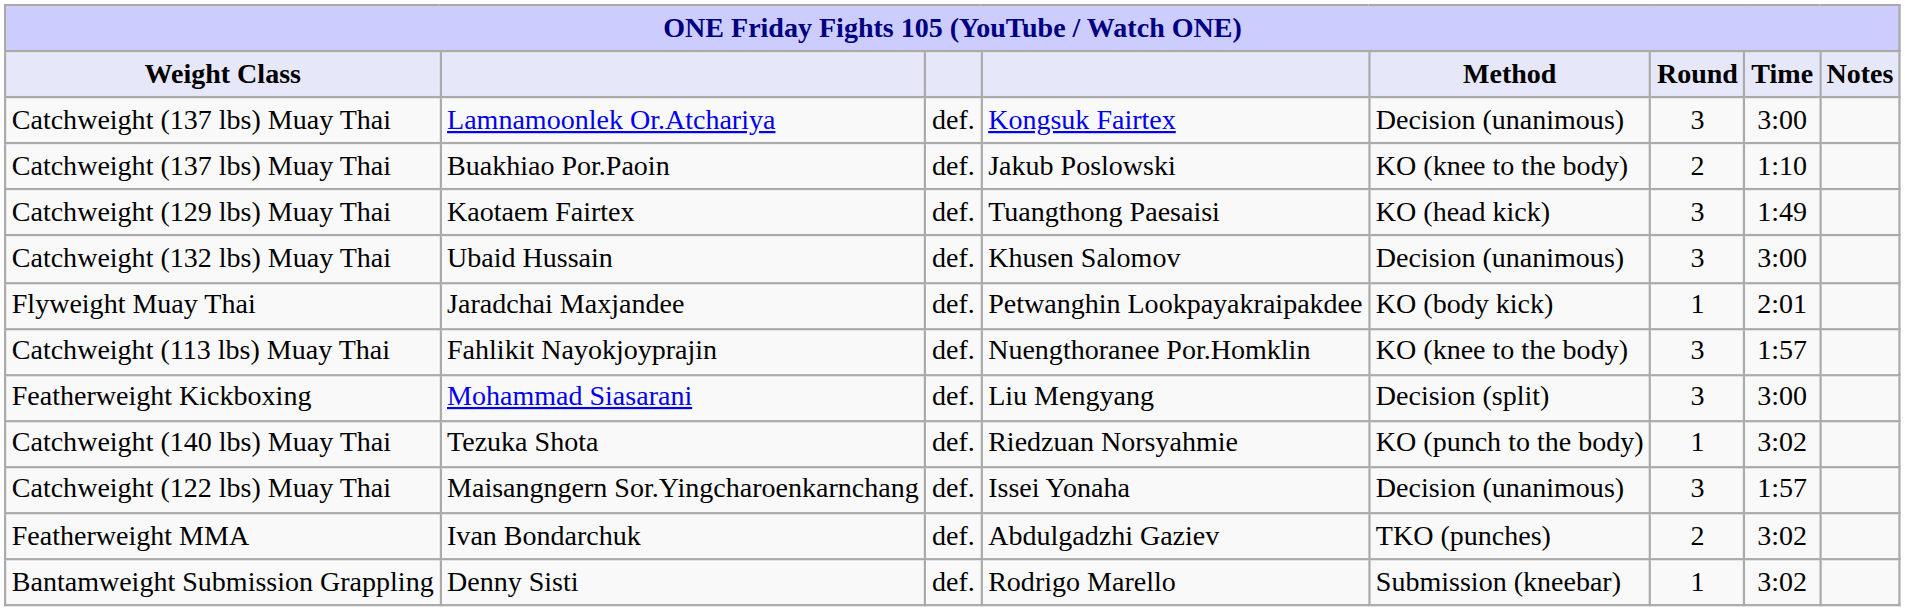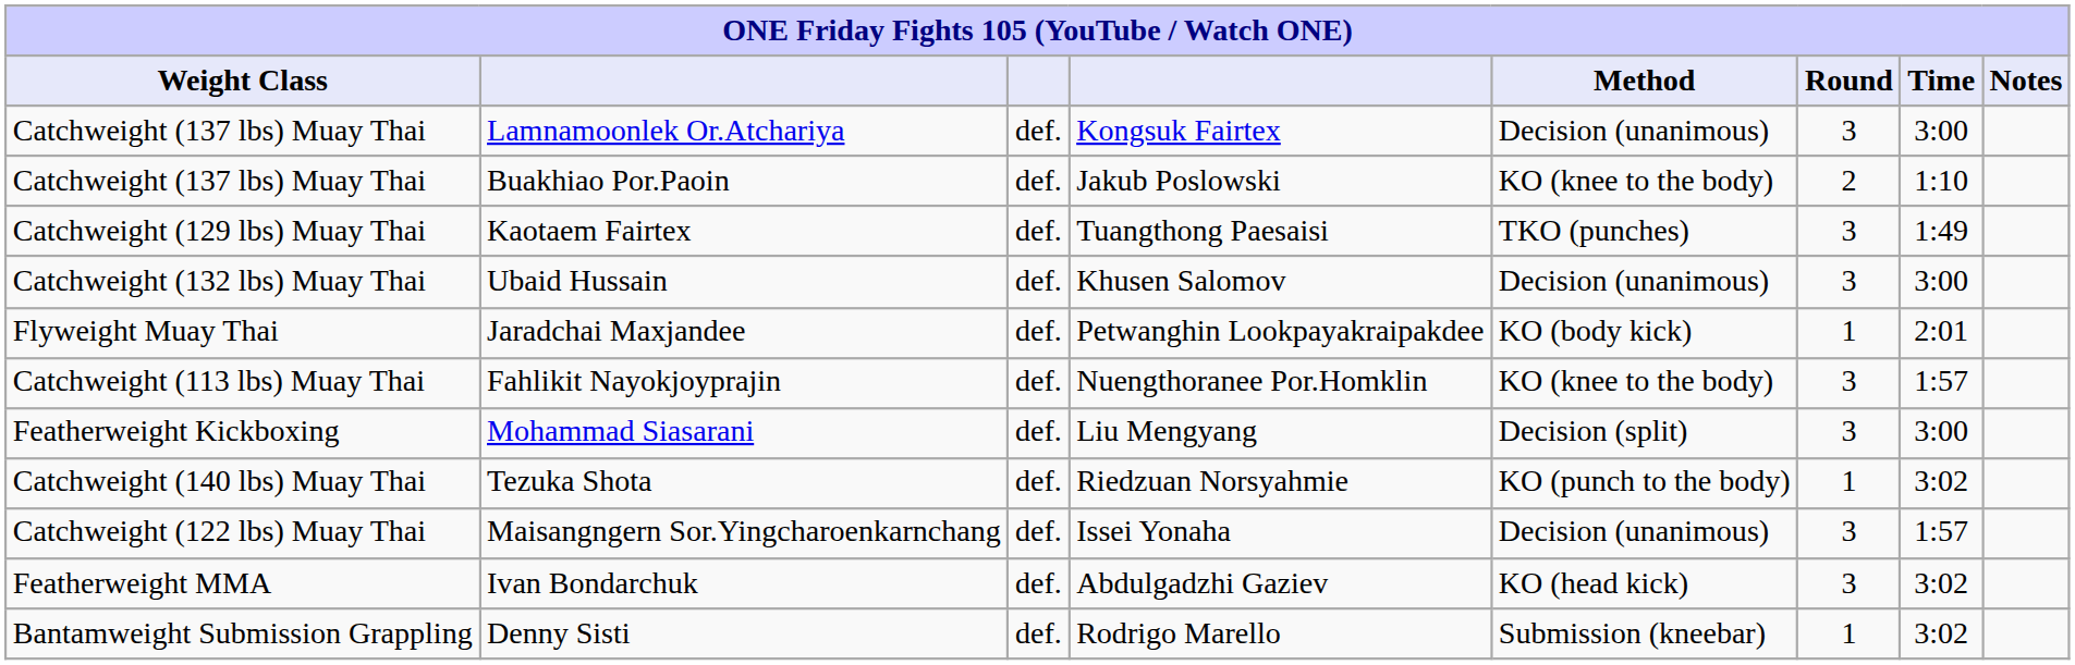 <table class="wikitable" style="font-size: 80%;">
 <tr>
 <th colspan="8" style="background-color: #ccf; color: #000080; text-align: center;"><strong>ONE Friday Fights 105 (YouTube / Watch ONE)</strong></th>
 </tr>
 <tr>
 <th colspan="1" style="background-color: #E6E8FA; color: #000000; text-align: center;">Weight Class</th>
 <th colspan="1" style="background-color: #E6E8FA; color: #000000; text-align: center;"></th>
 <th colspan="1" style="background-color: #E6E8FA; color: #000000; text-align: center;"></th>
 <th colspan="1" style="background-color: #E6E8FA; color: #000000; text-align: center;"></th>
 <th colspan="1" style="background-color: #E6E8FA; color: #000000; text-align: center;">Method</th>
 <th colspan="1" style="background-color: #E6E8FA; color: #000000; text-align: center;">Round</th>
 <th colspan="1" style="background-color: #E6E8FA; color: #000000; text-align: center;">Time</th>
 <th colspan="1" style="background-color: #E6E8FA; color: #000000; text-align: center;">Notes</th>
 </tr>
 <tr>
 <td>Catchweight (137 lbs) Muay Thai</td>
 <td> <a href='#'>Lamnamoonlek Or.Atchariya</a></td>
 <td>def.</td>
 <td> <a href='#'>Kongsuk Fairtex</a></td>
 <td>Decision (unanimous)</td>
 <td align=center>3</td>
 <td align=center>3:00</td>
 <td></td>
 </tr>
 <tr>
 <td>Catchweight (137 lbs) Muay Thai</td>
 <td> Buakhiao Por.Paoin</td>
 <td>def.</td>
 <td> Jakub Poslowski</td>
 <td>KO (knee to the body)</td>
 <td align=center>2</td>
 <td align=center>1:10</td>
 <td></td>
 </tr>
 <tr>
 <td>Catchweight (129 lbs) Muay Thai</td>
 <td> Kaotaem Fairtex</td>
 <td>def.</td>
 <td> Tuangthong Paesaisi</td>
-<td>KO (head kick)</td>
+<td>TKO (punches)</td>
 <td align=center>3</td>
 <td align=center>1:49</td>
 <td></td>
 </tr>
 <tr>
 <td>Catchweight (132 lbs) Muay Thai</td>
 <td> Ubaid Hussain</td>
 <td>def.</td>
 <td> Khusen Salomov</td>
 <td>Decision (unanimous)</td>
 <td align=center>3</td>
 <td align=center>3:00</td>
 <td></td>
 </tr>
 <tr>
 <td>Flyweight Muay Thai</td>
 <td> Jaradchai Maxjandee</td>
 <td>def.</td>
 <td> Petwanghin Lookpayakraipakdee</td>
 <td>KO (body kick)</td>
 <td align=center>1</td>
 <td align=center>2:01</td>
 <td></td>
 </tr>
 <tr>
 <td>Catchweight (113 lbs) Muay Thai</td>
 <td> Fahlikit Nayokjoyprajin</td>
 <td>def.</td>
 <td> Nuengthoranee Por.Homklin</td>
 <td>KO (knee to the body)</td>
 <td align=center>3</td>
 <td align=center>1:57</td>
 <td></td>
 </tr>
 <tr>
 <td>Featherweight Kickboxing</td>
 <td> <a href='#'>Mohammad Siasarani</a></td>
 <td>def.</td>
 <td> Liu Mengyang</td>
 <td>Decision (split)</td>
 <td align=center>3</td>
 <td align=center>3:00</td>
 <td></td>
 </tr>
 <tr>
 <td>Catchweight (140 lbs) Muay Thai</td>
 <td> Tezuka Shota</td>
 <td>def.</td>
 <td> Riedzuan Norsyahmie</td>
 <td>KO (punch to the body)</td>
 <td align=center>1</td>
 <td align=center>3:02</td>
 <td></td>
 </tr>
 <tr>
 <td>Catchweight (122 lbs) Muay Thai</td>
 <td> Maisangngern Sor.Yingcharoenkarnchang</td>
 <td>def.</td>
 <td> Issei Yonaha</td>
 <td>Decision (unanimous)</td>
 <td align=center>3</td>
 <td align=center>1:57</td>
 <td></td>
 </tr>
 <tr>
 <td>Featherweight MMA</td>
 <td> Ivan Bondarchuk</td>
 <td>def.</td>
 <td> Abdulgadzhi Gaziev</td>
-<td>TKO (punches)</td>
-<td align=center>2</td>
+<td>KO (head kick)</td>
+<td align=center>3</td>
 <td align=center>3:02</td>
 <td></td>
 </tr>
 <tr>
 <td>Bantamweight Submission Grappling</td>
 <td> Denny Sisti</td>
 <td>def.</td>
 <td> Rodrigo Marello</td>
 <td>Submission (kneebar)</td>
 <td align=center>1</td>
 <td align=center>3:02</td>
 <td></td>
 </tr>
 </table>
